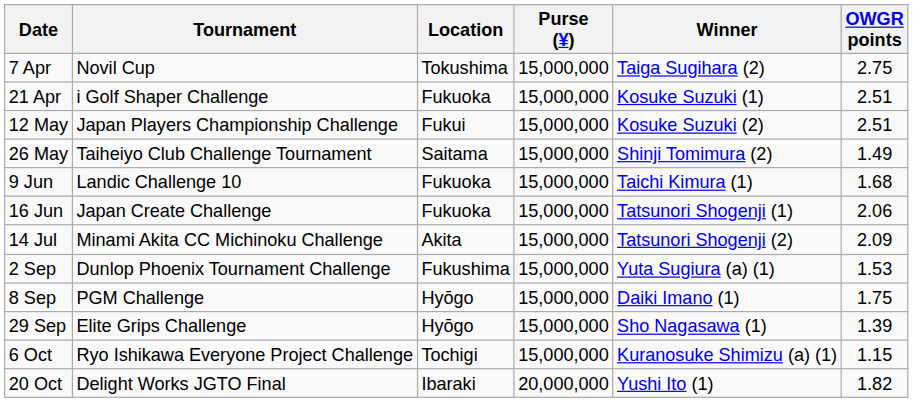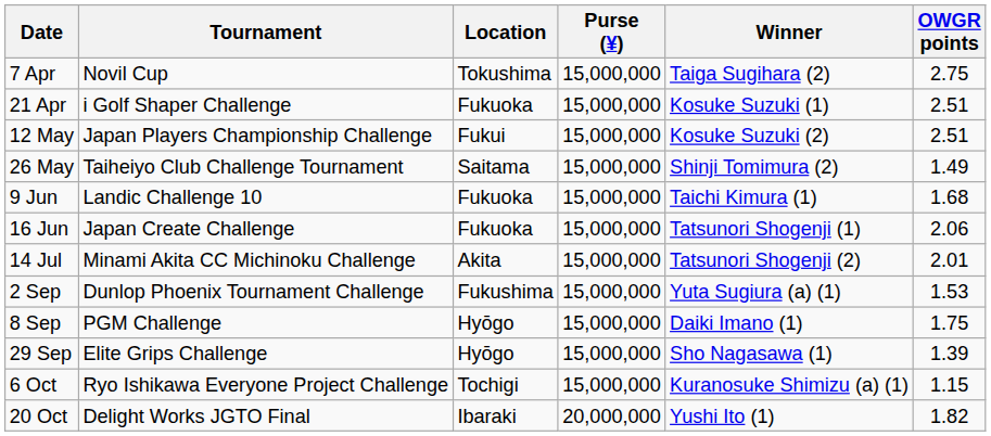 <table class="wikitable" style="font-size:95%">
 <tr>
 <th>Date</th>
 <th>Tournament</th>
 <th>Location</th>
 <th>Purse<br>(<a href='#'>¥</a>)</th>
 <th>Winner</th>
 <th><a href='#'>OWGR</a><br>points</th>
 </tr>
 <tr>
 <td>7 Apr</td>
 <td>Novil Cup</td>
 <td>Tokushima</td>
 <td align=right>15,000,000</td>
 <td> <a href='#'>Taiga Sugihara</a> (2)</td>
 <td align=center>2.75</td>
 </tr>
 <tr>
 <td>21 Apr</td>
 <td>i Golf Shaper Challenge</td>
 <td>Fukuoka</td>
 <td align=right>15,000,000</td>
 <td> <a href='#'>Kosuke Suzuki</a> (1)</td>
 <td align=center>2.51</td>
 </tr>
 <tr>
 <td>12 May</td>
 <td>Japan Players Championship Challenge</td>
 <td>Fukui</td>
 <td align=right>15,000,000</td>
 <td> <a href='#'>Kosuke Suzuki</a> (2)</td>
 <td align=center>2.51</td>
 </tr>
 <tr>
 <td>26 May</td>
 <td>Taiheiyo Club Challenge Tournament</td>
 <td>Saitama</td>
 <td align=right>15,000,000</td>
 <td> <a href='#'>Shinji Tomimura</a> (2)</td>
 <td align=center>1.49</td>
 </tr>
 <tr>
 <td>9 Jun</td>
 <td>Landic Challenge 10</td>
 <td>Fukuoka</td>
 <td align=right>15,000,000</td>
 <td> <a href='#'>Taichi Kimura</a> (1)</td>
 <td align=center>1.68</td>
 </tr>
 <tr>
 <td>16 Jun</td>
 <td>Japan Create Challenge</td>
 <td>Fukuoka</td>
 <td align=right>15,000,000</td>
 <td> <a href='#'>Tatsunori Shogenji</a> (1)</td>
 <td align=center>2.06</td>
 </tr>
 <tr>
 <td>14 Jul</td>
 <td>Minami Akita CC Michinoku Challenge</td>
 <td>Akita</td>
 <td align=right>15,000,000</td>
 <td> <a href='#'>Tatsunori Shogenji</a> (2)</td>
-<td align=center>2.09</td>
+<td align=center>2.01</td>
 </tr>
 <tr>
 <td>2 Sep</td>
 <td>Dunlop Phoenix Tournament Challenge</td>
 <td>Fukushima</td>
 <td align=right>15,000,000</td>
 <td> <a href='#'>Yuta Sugiura</a> (a) (1)</td>
 <td align=center>1.53</td>
 </tr>
 <tr>
 <td>8 Sep</td>
 <td>PGM Challenge</td>
 <td>Hyōgo</td>
 <td align=right>15,000,000</td>
 <td> <a href='#'>Daiki Imano</a> (1)</td>
 <td align=center>1.75</td>
 </tr>
 <tr>
 <td>29 Sep</td>
 <td>Elite Grips Challenge</td>
 <td>Hyōgo</td>
 <td align=right>15,000,000</td>
 <td> <a href='#'>Sho Nagasawa</a> (1)</td>
 <td align=center>1.39</td>
 </tr>
 <tr>
 <td>6 Oct</td>
 <td>Ryo Ishikawa Everyone Project Challenge</td>
 <td>Tochigi</td>
 <td align=right>15,000,000</td>
 <td> <a href='#'>Kuranosuke Shimizu</a> (a) (1)</td>
 <td align=center>1.15</td>
 </tr>
 <tr>
 <td>20 Oct</td>
 <td>Delight Works JGTO Final</td>
 <td>Ibaraki</td>
 <td align=right>20,000,000</td>
 <td> <a href='#'>Yushi Ito</a> (1)</td>
 <td align=center>1.82</td>
 </tr>
 </table>
